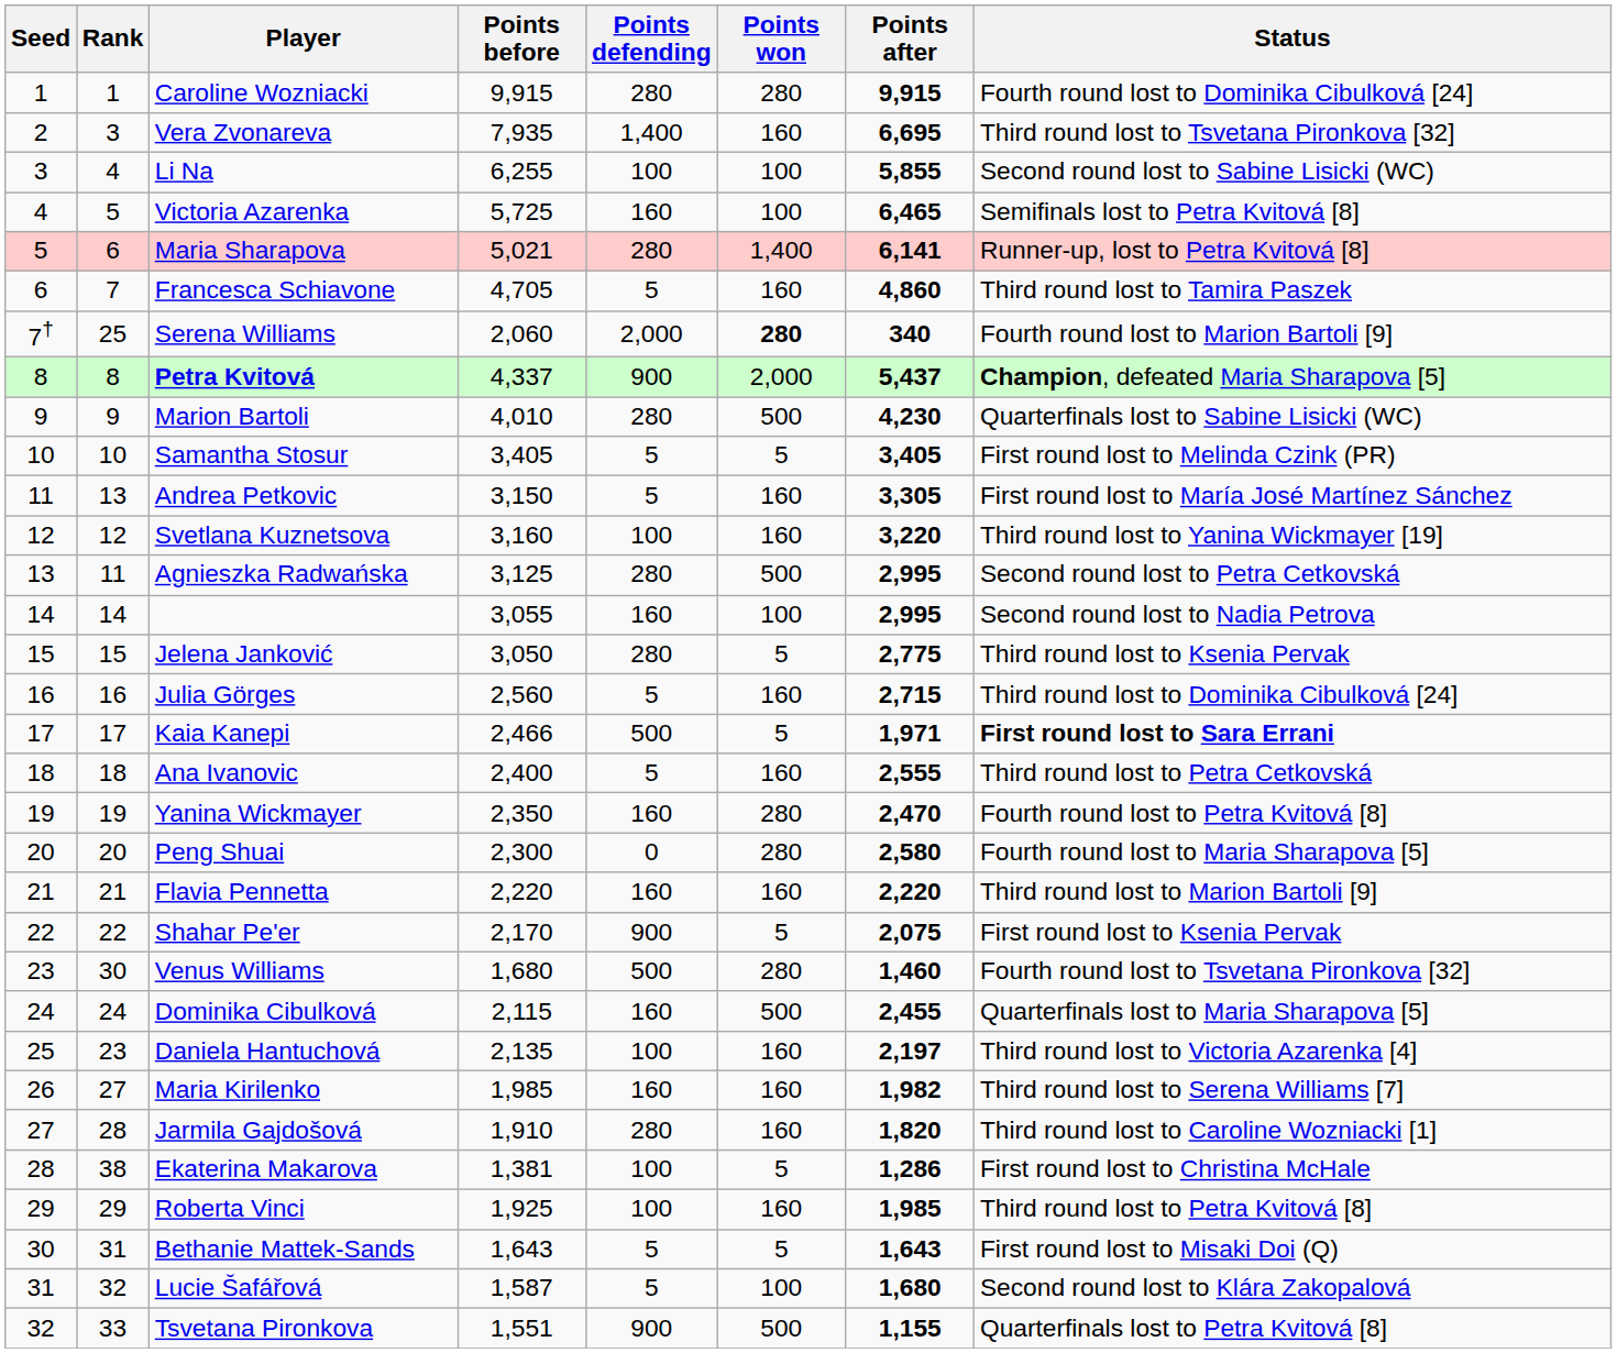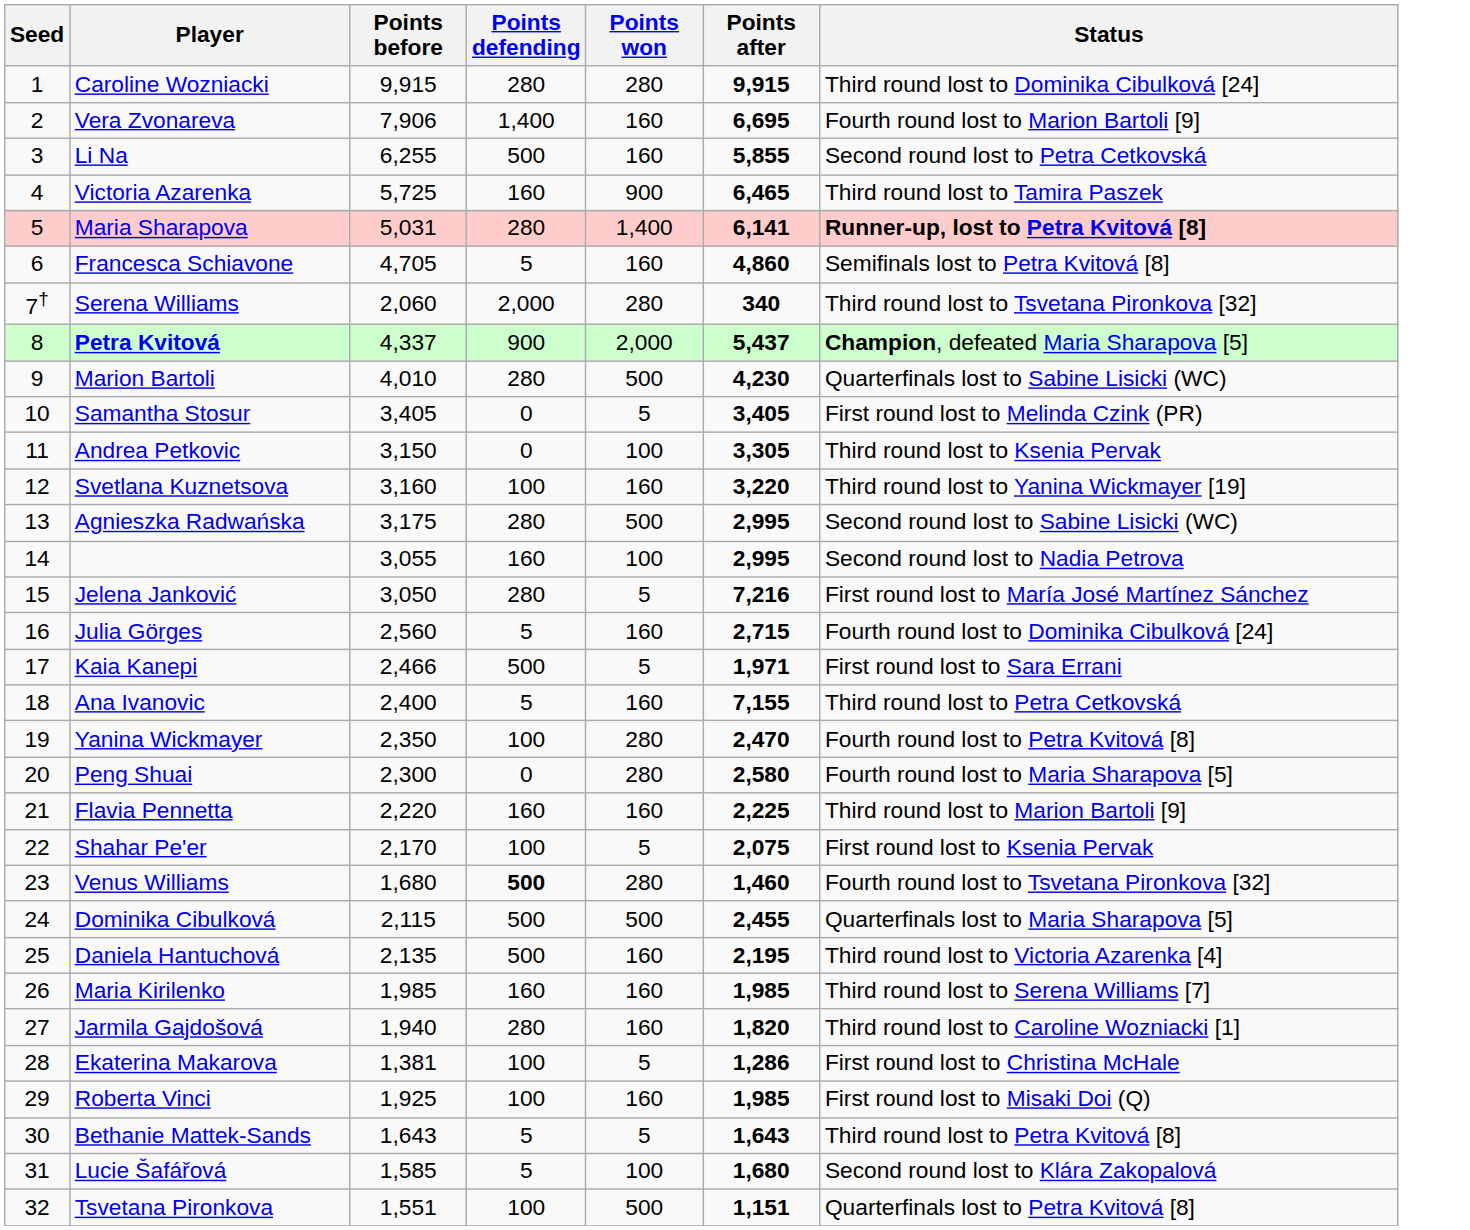 <table class="wikitable sortable" style="text-align:center;">
 <tr>
 <th style="width:30px;">Seed</th>
-<th style="width:30px;">Rank</th>
 <th style="width:190px;">Player</th>
 <th style="width:75px;">Points <br>before</th>
 <th style="width:75px;"><a href='#'>Points <br>defending</a></th>
 <th style="width:75px;"><a href='#'>Points <br>won</a></th>
 <th style="width:75px;">Points <br>after</th>
 <th style="width:400px;">Status</th>
 </tr>
 <tr>
 <td>1</td>
-<td>1</td>
 <td style="text-align:left;" data-sort-value=> <a href='#'>Caroline Wozniacki</a></td>
 <td>9,915</td>
 <td>280</td>
 <td>280</td>
 <td><strong>9,915</strong></td>
-<td style="text-align:left;" data-sort-value=>Fourth round lost to  <a href='#'>Dominika Cibulková</a> [24]</td>
+<td style="text-align:left;" data-sort-value=>Third round lost to  <a href='#'>Dominika Cibulková</a> [24]</td>
 </tr>
 <tr>
 <td>2</td>
-<td>3</td>
 <td style="text-align:left;" data-sort-value=> <a href='#'>Vera Zvonareva</a></td>
-<td>7,935</td>
+<td>7,906</td>
 <td>1,400</td>
 <td>160</td>
 <td><strong>6,695</strong></td>
-<td style="text-align:left;" data-sort-value=>Third round lost to  <a href='#'>Tsvetana Pironkova</a> [32]</td>
+<td style="text-align:left;" data-sort-value=>Fourth round lost to  <a href='#'>Marion Bartoli</a> [9]</td>
 </tr>
 <tr>
 <td>3</td>
-<td>4</td>
 <td style="text-align:left;" data-sort-value=> <a href='#'>Li Na</a></td>
 <td>6,255</td>
-<td>100</td>
-<td>100</td>
+<td>500</td>
+<td>160</td>
 <td><strong>5,855</strong></td>
-<td style="text-align:left;" data-sort-value=>Second round lost to  <a href='#'>Sabine Lisicki</a> (WC)</td>
+<td style="text-align:left;" data-sort-value=>Second round lost to  <a href='#'>Petra Cetkovská</a></td>
 </tr>
 <tr>
 <td>4</td>
-<td>5</td>
 <td style="text-align:left;" data-sort-value=> <a href='#'>Victoria Azarenka</a></td>
 <td>5,725</td>
 <td>160</td>
-<td>100</td>
+<td>900</td>
 <td><strong>6,465</strong></td>
-<td style="text-align:left;" data-sort-value=>Semifinals lost to  <a href='#'>Petra Kvitová</a> [8]</td>
+<td style="text-align:left;" data-sort-value=>Third round lost to  <a href='#'>Tamira Paszek</a></td>
 </tr>
 <tr bgcolor=ffcccc>
 <td>5</td>
-<td>6</td>
 <td style="text-align:left;" data-sort-value=> <a href='#'>Maria Sharapova</a></td>
-<td>5,021</td>
+<td>5,031</td>
 <td>280</td>
 <td>1,400</td>
 <td><strong>6,141</strong></td>
-<td style="text-align:left;" data-sort-value=>Runner-up, lost to  <a href='#'>Petra Kvitová</a> [8]</td>
+<td style="text-align:left;" data-sort-value=><strong>Runner-up, lost to  <a href='#'>Petra Kvitová</a> [8]</strong></td>
 </tr>
 <tr>
 <td>6</td>
-<td>7</td>
 <td style="text-align:left;" data-sort-value=> <a href='#'>Francesca Schiavone</a></td>
 <td>4,705</td>
 <td>5</td>
 <td>160</td>
 <td><strong>4,860</strong></td>
-<td style="text-align:left;" data-sort-value=>Third round lost to  <a href='#'>Tamira Paszek</a></td>
+<td style="text-align:left;" data-sort-value=>Semifinals lost to  <a href='#'>Petra Kvitová</a> [8]</td>
 </tr>
 <tr>
 <td>7<sup>†</sup></td>
-<td>25</td>
 <td style="text-align:left;" data-sort-value=> <a href='#'>Serena Williams</a></td>
 <td>2,060</td>
 <td>2,000</td>
-<td><strong>280</strong></td>
+<td>280</td>
 <td><strong>340</strong></td>
-<td style="text-align:left;" data-sort-value=>Fourth round lost to  <a href='#'>Marion Bartoli</a> [9]</td>
+<td style="text-align:left;" data-sort-value=>Third round lost to  <a href='#'>Tsvetana Pironkova</a> [32]</td>
 </tr>
 <tr style="background:#cfc;">
-<td>8</td>
 <td>8</td>
 <td style="text-align:left;" data-sort-value=> <strong><a href='#'>Petra Kvitová</a></strong></td>
 <td>4,337</td>
 <td>900</td>
 <td>2,000</td>
 <td><strong>5,437</strong></td>
 <td style="text-align:left;" data-sort-value=><strong>Champion</strong>, defeated  <a href='#'>Maria Sharapova</a> [5]</td>
 </tr>
 <tr>
 <td>9</td>
-<td>9</td>
 <td style="text-align:left;" data-sort-value=> <a href='#'>Marion Bartoli</a></td>
 <td>4,010</td>
 <td>280</td>
 <td>500</td>
 <td><strong>4,230</strong></td>
 <td style="text-align:left;" data-sort-value=>Quarterfinals lost to  <a href='#'>Sabine Lisicki</a> (WC)</td>
 </tr>
 <tr>
 <td>10</td>
-<td>10</td>
 <td style="text-align:left;" data-sort-value=> <a href='#'>Samantha Stosur</a></td>
 <td>3,405</td>
-<td>5</td>
+<td>0</td>
 <td>5</td>
 <td><strong>3,405</strong></td>
 <td style="text-align:left;" data-sort-value=>First round lost to  <a href='#'>Melinda Czink</a> (PR)</td>
 </tr>
 <tr>
 <td>11</td>
-<td>13</td>
 <td style="text-align:left;" data-sort-value=> <a href='#'>Andrea Petkovic</a></td>
 <td>3,150</td>
-<td>5</td>
-<td>160</td>
+<td>0</td>
+<td>100</td>
 <td><strong>3,305</strong></td>
-<td style="text-align:left;" data-sort-value=>First round lost to  <a href='#'>María José Martínez Sánchez</a></td>
+<td style="text-align:left;" data-sort-value=>Third round lost to  <a href='#'>Ksenia Pervak</a></td>
 </tr>
 <tr>
-<td>12</td>
 <td>12</td>
 <td style="text-align:left;" data-sort-value=> <a href='#'>Svetlana Kuznetsova</a></td>
 <td>3,160</td>
 <td>100</td>
 <td>160</td>
 <td><strong>3,220</strong></td>
 <td style="text-align:left;" data-sort-value=>Third round lost to  <a href='#'>Yanina Wickmayer</a> [19]</td>
 </tr>
 <tr>
 <td>13</td>
-<td>11</td>
 <td style="text-align:left;" data-sort-value=> <a href='#'>Agnieszka Radwańska</a></td>
-<td>3,125</td>
+<td>3,175</td>
 <td>280</td>
 <td>500</td>
 <td><strong>2,995</strong></td>
-<td style="text-align:left;" data-sort-value=>Second round lost to  <a href='#'>Petra Cetkovská</a></td>
+<td style="text-align:left;" data-sort-value=>Second round lost to  <a href='#'>Sabine Lisicki</a> (WC)</td>
 </tr>
 <tr>
-<td>14</td>
 <td>14</td>
 <td style="text-align:left;" data-sort-value=></td>
 <td>3,055</td>
 <td>160</td>
 <td>100</td>
 <td><strong>2,995</strong></td>
 <td style="text-align:left;" data-sort-value=>Second round lost to  <a href='#'>Nadia Petrova</a></td>
 </tr>
 <tr>
 <td>15</td>
-<td>15</td>
 <td style="text-align:left;" data-sort-value=> <a href='#'>Jelena Janković</a></td>
 <td>3,050</td>
 <td>280</td>
 <td>5</td>
-<td><strong>2,775</strong></td>
-<td style="text-align:left;" data-sort-value=>Third round lost to  <a href='#'>Ksenia Pervak</a></td>
+<td><strong>7,216</strong></td>
+<td style="text-align:left;" data-sort-value=>First round lost to  <a href='#'>María José Martínez Sánchez</a></td>
 </tr>
 <tr>
-<td>16</td>
 <td>16</td>
 <td style="text-align:left;" data-sort-value=> <a href='#'>Julia Görges</a></td>
 <td>2,560</td>
 <td>5</td>
 <td>160</td>
 <td><strong>2,715</strong></td>
-<td style="text-align:left;" data-sort-value=>Third round lost to  <a href='#'>Dominika Cibulková</a> [24]</td>
+<td style="text-align:left;" data-sort-value=>Fourth round lost to  <a href='#'>Dominika Cibulková</a> [24]</td>
 </tr>
 <tr>
-<td>17</td>
 <td>17</td>
 <td style="text-align:left;" data-sort-value=> <a href='#'>Kaia Kanepi</a></td>
 <td>2,466</td>
 <td>500</td>
 <td>5</td>
 <td><strong>1,971</strong></td>
-<td style="text-align:left;" data-sort-value=><strong>First round lost to  <a href='#'>Sara Errani</a></strong></td>
+<td style="text-align:left;" data-sort-value=>First round lost to  <a href='#'>Sara Errani</a></td>
 </tr>
 <tr>
-<td>18</td>
 <td>18</td>
 <td style="text-align:left;" data-sort-value=> <a href='#'>Ana Ivanovic</a></td>
 <td>2,400</td>
 <td>5</td>
 <td>160</td>
-<td><strong>2,555</strong></td>
+<td><strong>7,155</strong></td>
 <td style="text-align:left;" data-sort-value=>Third round lost to  <a href='#'>Petra Cetkovská</a></td>
 </tr>
 <tr>
 <td>19</td>
-<td>19</td>
 <td style="text-align:left;" data-sort-value=> <a href='#'>Yanina Wickmayer</a></td>
 <td>2,350</td>
-<td>160</td>
+<td>100</td>
 <td>280</td>
 <td><strong>2,470</strong></td>
 <td style="text-align:left;" data-sort-value=>Fourth round lost to  <a href='#'>Petra Kvitová</a> [8]</td>
 </tr>
 <tr>
-<td>20</td>
 <td>20</td>
 <td style="text-align:left;" data-sort-value=> <a href='#'>Peng Shuai</a></td>
 <td>2,300</td>
 <td>0</td>
 <td>280</td>
 <td><strong>2,580</strong></td>
 <td style="text-align:left;" data-sort-value=>Fourth round lost to  <a href='#'>Maria Sharapova</a> [5]</td>
 </tr>
 <tr>
 <td>21</td>
-<td>21</td>
 <td style="text-align:left;" data-sort-value=> <a href='#'>Flavia Pennetta</a></td>
 <td>2,220</td>
 <td>160</td>
 <td>160</td>
-<td><strong>2,220</strong></td>
+<td><strong>2,225</strong></td>
 <td style="text-align:left;" data-sort-value=>Third round lost to  <a href='#'>Marion Bartoli</a> [9]</td>
 </tr>
 <tr>
 <td>22</td>
-<td>22</td>
 <td style="text-align:left;" data-sort-value=> <a href='#'>Shahar Pe'er</a></td>
 <td>2,170</td>
-<td>900</td>
+<td>100</td>
 <td>5</td>
 <td><strong>2,075</strong></td>
 <td style="text-align:left;" data-sort-value=>First round lost to  <a href='#'>Ksenia Pervak</a></td>
 </tr>
 <tr>
 <td>23</td>
-<td>30</td>
 <td style="text-align:left;" data-sort-value=> <a href='#'>Venus Williams</a></td>
 <td>1,680</td>
-<td>500</td>
+<td><strong>500</strong></td>
 <td>280</td>
 <td><strong>1,460</strong></td>
 <td style="text-align:left;" data-sort-value=>Fourth round lost to  <a href='#'>Tsvetana Pironkova</a> [32]</td>
 </tr>
 <tr>
 <td>24</td>
-<td>24</td>
 <td style="text-align:left;" data-sort-value=> <a href='#'>Dominika Cibulková</a></td>
 <td>2,115</td>
-<td>160</td>
+<td>500</td>
 <td>500</td>
 <td><strong>2,455</strong></td>
 <td style="text-align:left;" data-sort-value=>Quarterfinals lost to  <a href='#'>Maria Sharapova</a> [5]</td>
 </tr>
 <tr>
 <td>25</td>
-<td>23</td>
 <td style="text-align:left;" data-sort-value=> <a href='#'>Daniela Hantuchová</a></td>
 <td>2,135</td>
-<td>100</td>
+<td>500</td>
 <td>160</td>
-<td><strong>2,197</strong></td>
+<td><strong>2,195</strong></td>
 <td style="text-align:left;" data-sort-value=>Third round lost to  <a href='#'>Victoria Azarenka</a> [4]</td>
 </tr>
 <tr>
 <td>26</td>
-<td>27</td>
 <td style="text-align:left;" data-sort-value=> <a href='#'>Maria Kirilenko</a></td>
 <td>1,985</td>
 <td>160</td>
 <td>160</td>
-<td><strong>1,982</strong></td>
+<td><strong>1,985</strong></td>
 <td style="text-align:left;" data-sort-value=>Third round lost to  <a href='#'>Serena Williams</a> [7]</td>
 </tr>
 <tr>
 <td>27</td>
-<td>28</td>
 <td style="text-align:left;" data-sort-value=> <a href='#'>Jarmila Gajdošová</a></td>
-<td>1,910</td>
+<td>1,940</td>
 <td>280</td>
 <td>160</td>
 <td><strong>1,820</strong></td>
 <td style="text-align:left;" data-sort-value=>Third round lost to  <a href='#'>Caroline Wozniacki</a> [1]</td>
 </tr>
 <tr>
 <td>28</td>
-<td>38</td>
 <td style="text-align:left;" data-sort-value=> <a href='#'>Ekaterina Makarova</a></td>
 <td>1,381</td>
 <td>100</td>
 <td>5</td>
 <td><strong>1,286</strong></td>
 <td style="text-align:left;" data-sort-value=>First round lost to  <a href='#'>Christina McHale</a></td>
 </tr>
 <tr>
 <td>29</td>
-<td>29</td>
 <td style="text-align:left;" data-sort-value=> <a href='#'>Roberta Vinci</a></td>
 <td>1,925</td>
 <td>100</td>
 <td>160</td>
 <td><strong>1,985</strong></td>
-<td style="text-align:left;" data-sort-value=>Third round lost to  <a href='#'>Petra Kvitová</a> [8]</td>
+<td style="text-align:left;" data-sort-value=>First round lost to  <a href='#'>Misaki Doi</a> (Q)</td>
 </tr>
 <tr>
 <td>30</td>
-<td>31</td>
 <td style="text-align:left;" data-sort-value=> <a href='#'>Bethanie Mattek-Sands</a></td>
 <td>1,643</td>
 <td>5</td>
 <td>5</td>
 <td><strong>1,643</strong></td>
-<td style="text-align:left;" data-sort-value=>First round lost to  <a href='#'>Misaki Doi</a> (Q)</td>
+<td style="text-align:left;" data-sort-value=>Third round lost to  <a href='#'>Petra Kvitová</a> [8]</td>
 </tr>
 <tr>
 <td>31</td>
-<td>32</td>
 <td style="text-align:left;" data-sort-value=> <a href='#'>Lucie Šafářová</a></td>
-<td>1,587</td>
+<td>1,585</td>
 <td>5</td>
 <td>100</td>
 <td><strong>1,680</strong></td>
 <td style="text-align:left;" data-sort-value=>Second round lost to  <a href='#'>Klára Zakopalová</a></td>
 </tr>
 <tr>
 <td>32</td>
-<td>33</td>
 <td style="text-align:left;" data-sort-value=> <a href='#'>Tsvetana Pironkova</a></td>
 <td>1,551</td>
-<td>900</td>
+<td>100</td>
 <td>500</td>
-<td><strong>1,155</strong></td>
+<td><strong>1,151</strong></td>
 <td style="text-align:left;" data-sort-value=>Quarterfinals lost to  <a href='#'>Petra Kvitová</a> [8]</td>
 </tr>
 </table>
